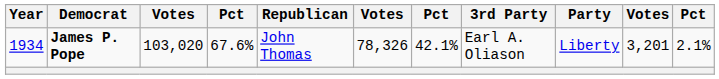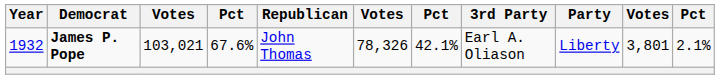 <table class="wikitable" style="margin:0.5em ; font-size:95%">
 <tr>
 <th>Year</th>
 <th>Democrat</th>
 <th>Votes</th>
 <th>Pct</th>
 <th>Republican</th>
 <th>Votes</th>
 <th>Pct</th>
 <th>3rd Party</th>
 <th>Party</th>
 <th>Votes</th>
 <th>Pct</th>
 </tr>
 <tr>
-<td><a href='#'>1934</a></td>
+<td><a href='#'>1932</a></td>
 <td><strong>James P. Pope</strong></td>
-<td>103,020</td>
+<td>103,021</td>
 <td>67.6%</td>
 <td><a href='#'>John Thomas</a></td>
 <td>78,326</td>
 <td>42.1%</td>
 <td>Earl A. Oliason</td>
 <td><a href='#'>Liberty</a></td>
-<td>3,201</td>
+<td>3,801</td>
 <td>2.1%</td>
 </tr>
 <tr>
 <th colspan="11"></th>
 </tr>
 </table>
